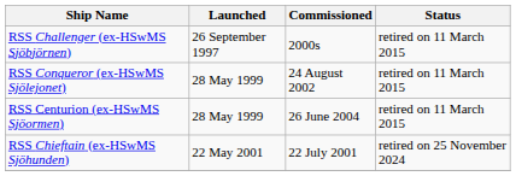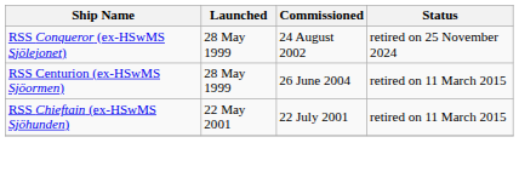 <table class="sortable wikitable">
 <tr>
 <th>Ship Name</th>
 <th>Launched</th>
 <th>Commissioned</th>
 <th>Status</th>
 </tr>
 <tr>
-<td><a href='#'>RSS <em>Challenger</em> (ex-HSwMS <em>Sjöbjörnen</em>)</a></td>
-<td>26 September 1997</td>
-<td>2000s</td>
-<td>retired on 11 March 2015</td>
-</tr>
-<tr>
 <td><a href='#'>RSS <em>Conqueror</em> (ex-HSwMS <em>Sjölejonet</em>)</a></td>
 <td>28 May 1999</td>
 <td>24 August 2002</td>
-<td>retired on 11 March 2015</td>
+<td>retired on 25 November 2024</td>
 </tr>
 <tr>
 <td><a href='#'>RSS Centurion (ex-HSwMS <em>Sjöormen</em>)</a></td>
 <td>28 May 1999</td>
 <td>26 June 2004</td>
 <td>retired on 11 March 2015</td>
 </tr>
 <tr>
 <td><a href='#'>RSS <em>Chieftain</em> (ex-HSwMS <em>Sjöhunden</em>)</a></td>
 <td>22 May 2001</td>
 <td>22 July 2001</td>
-<td>retired on 25 November 2024</td>
+<td>retired on 11 March 2015</td>
 </tr>
 <tr>
 </tr>
 </table>
